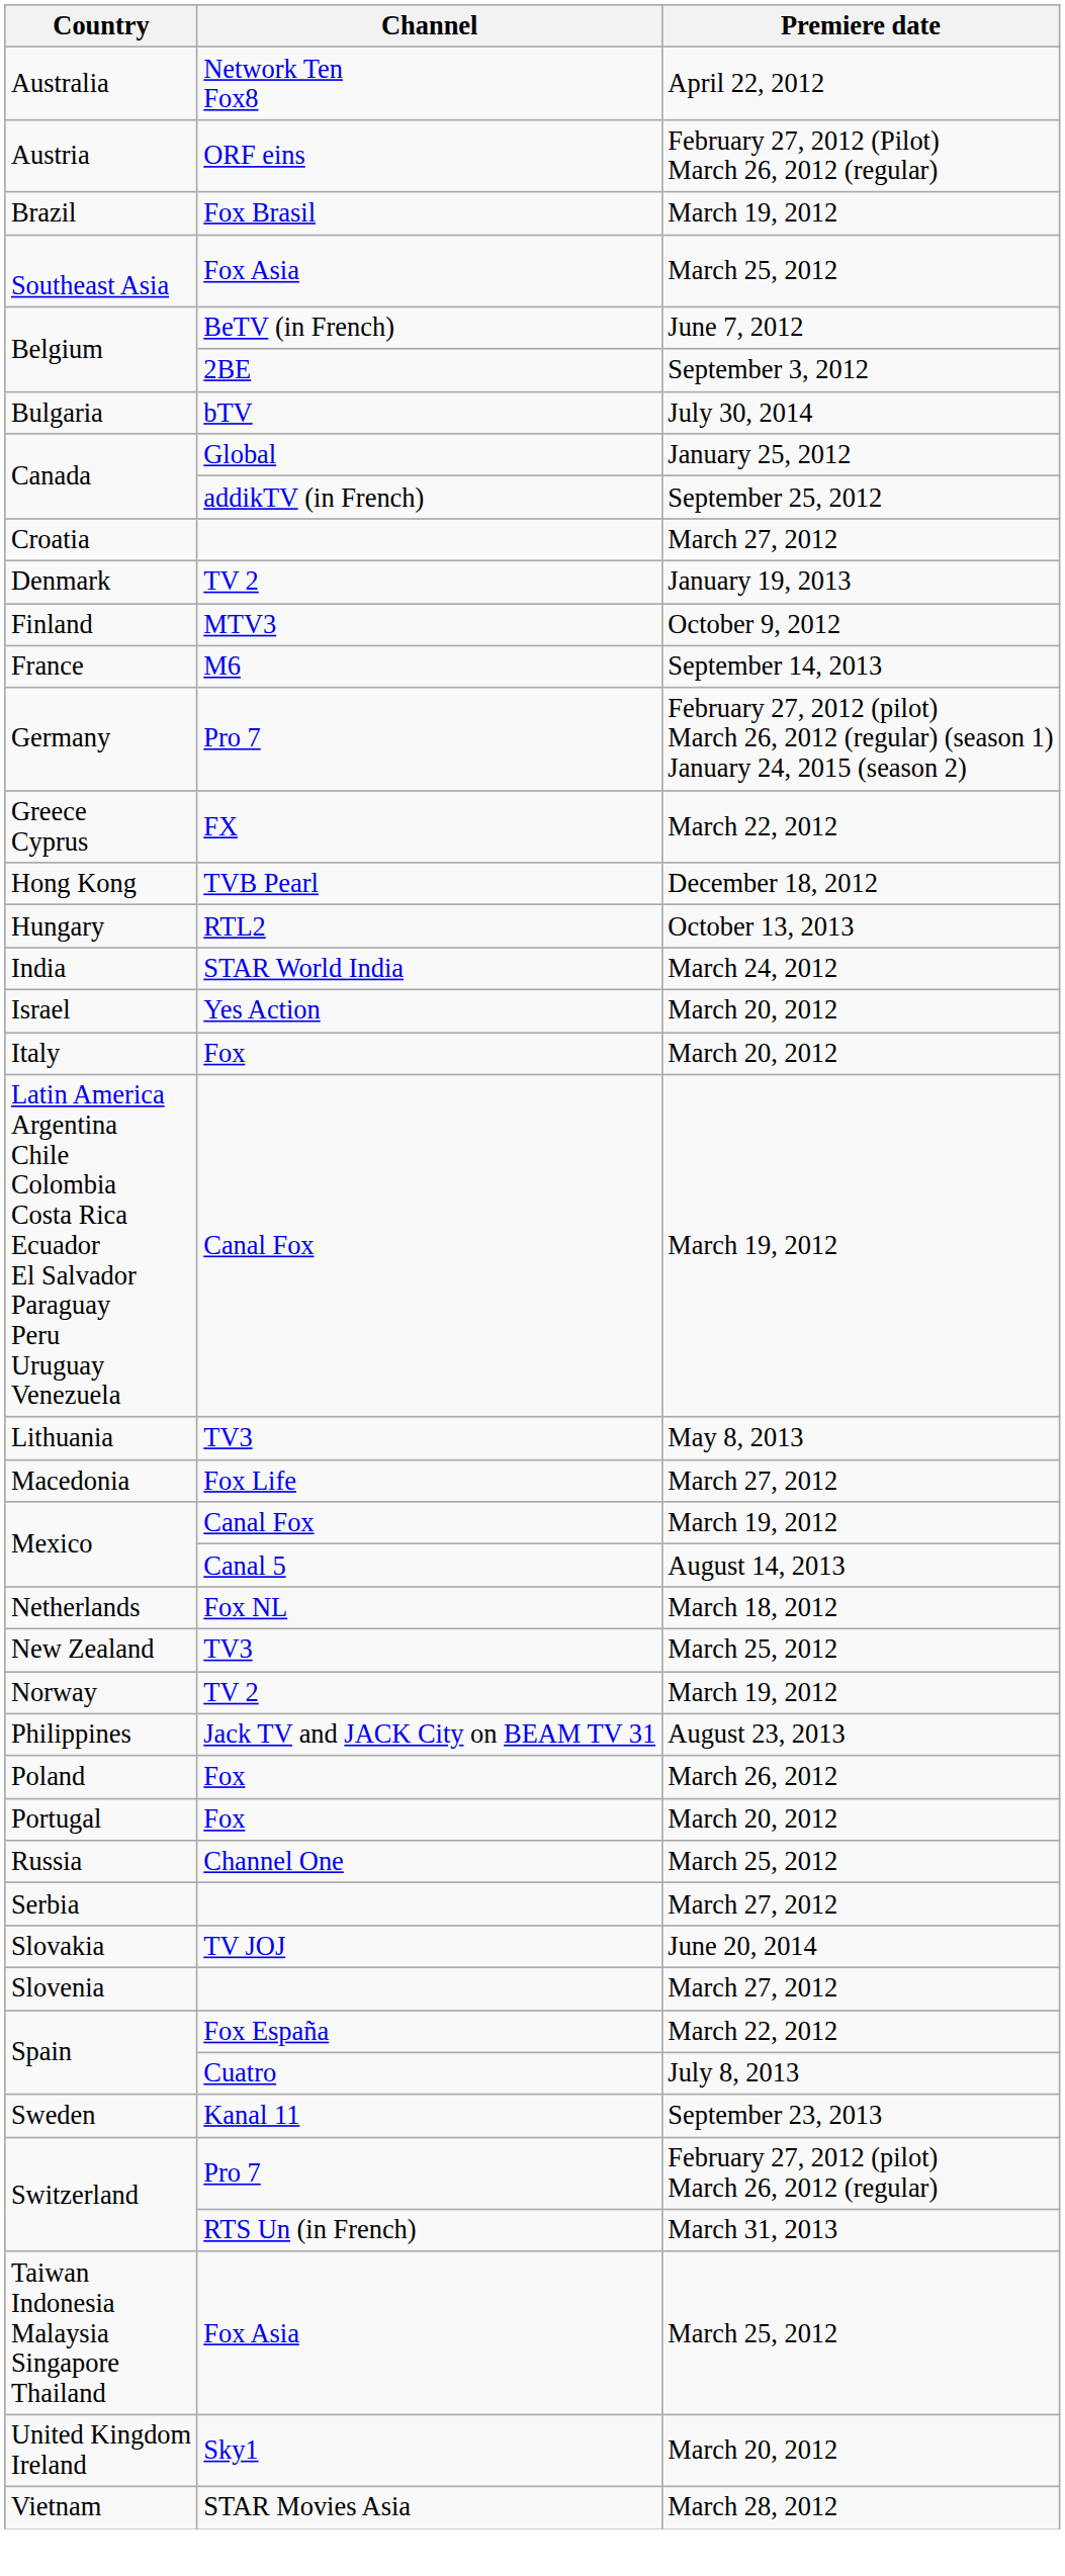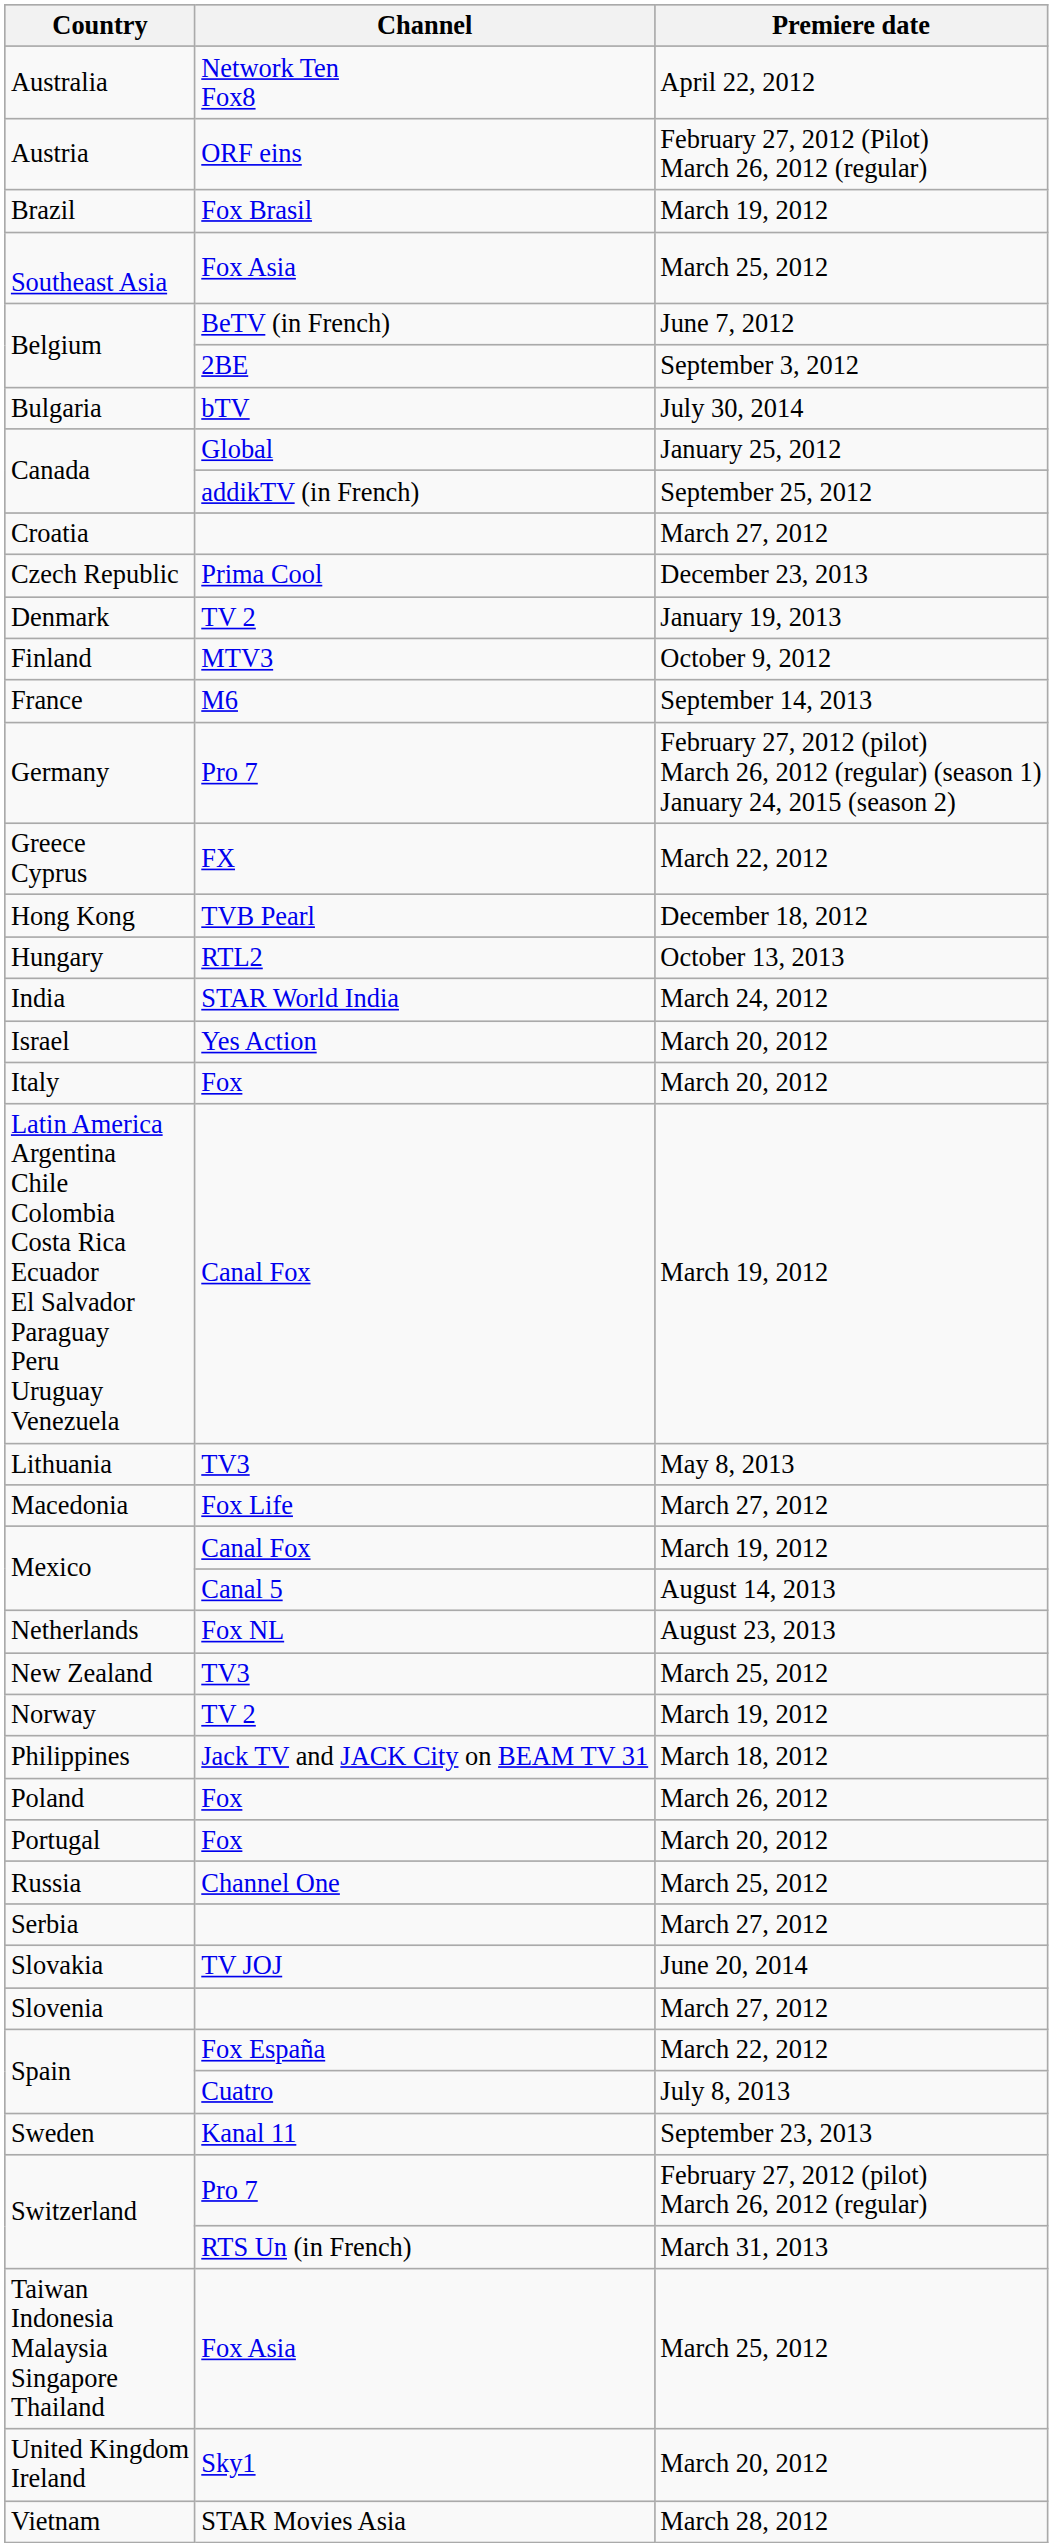 <table class="wikitable">
 <tr>
 <th>Country</th>
 <th>Channel</th>
 <th>Premiere date</th>
 </tr>
 <tr>
 <td> Australia</td>
 <td><a href='#'>Network Ten</a><br><a href='#'>Fox8</a></td>
 <td>April 22, 2012</td>
 </tr>
 <tr>
 <td> Austria</td>
 <td><a href='#'>ORF eins</a></td>
 <td>February 27, 2012 (Pilot)<br>March 26, 2012 (regular)</td>
 </tr>
 <tr>
 <td> Brazil</td>
 <td><a href='#'>Fox Brasil</a></td>
 <td>March 19, 2012</td>
 </tr>
 <tr>
 <td><br> <a href='#'>Southeast Asia</a></td>
 <td><a href='#'>Fox Asia</a></td>
 <td>March 25, 2012</td>
 </tr>
 <tr>
 <td rowspan="2"> Belgium</td>
 <td><a href='#'>BeTV</a> (in French)</td>
 <td>June 7, 2012</td>
 </tr>
 <tr>
 <td><a href='#'>2BE</a></td>
 <td>September 3, 2012</td>
 </tr>
 <tr>
 <td> Bulgaria</td>
 <td><a href='#'>bTV</a></td>
 <td>July 30, 2014</td>
 </tr>
 <tr>
 <td rowspan="2"> Canada</td>
 <td><a href='#'>Global</a></td>
 <td>January 25, 2012</td>
 </tr>
 <tr>
 <td><a href='#'>addikTV</a> (in French)</td>
 <td>September 25, 2012</td>
 </tr>
 <tr>
 <td> Croatia</td>
 <td></td>
 <td>March 27, 2012</td>
+</tr>
+<tr>
+<td> Czech Republic</td>
+<td><a href='#'>Prima Cool</a></td>
+<td>December 23, 2013</td>
 </tr>
 <tr>
 <td> Denmark</td>
 <td><a href='#'>TV 2</a></td>
 <td>January 19, 2013</td>
 </tr>
 <tr>
 <td> Finland</td>
 <td><a href='#'>MTV3</a></td>
 <td>October 9, 2012</td>
 </tr>
 <tr>
 <td> France</td>
 <td><a href='#'>M6</a></td>
 <td>September 14, 2013</td>
 </tr>
 <tr>
 <td> Germany</td>
 <td><a href='#'>Pro 7</a></td>
 <td>February 27, 2012 (pilot)<br>March 26, 2012 (regular) (season 1)<br> January 24, 2015 (season 2)</td>
 </tr>
 <tr>
 <td> Greece<br> Cyprus</td>
 <td><a href='#'>FX</a></td>
 <td>March 22, 2012</td>
 </tr>
 <tr>
 <td> Hong Kong</td>
 <td><a href='#'>TVB Pearl</a></td>
 <td>December 18, 2012</td>
 </tr>
 <tr>
 <td> Hungary</td>
 <td><a href='#'>RTL2</a></td>
 <td>October 13, 2013</td>
 </tr>
 <tr>
 <td> India</td>
 <td><a href='#'>STAR World India</a></td>
 <td>March 24, 2012</td>
 </tr>
 <tr>
 <td> Israel</td>
 <td><a href='#'>Yes Action</a></td>
 <td>March 20, 2012</td>
 </tr>
 <tr>
 <td> Italy</td>
 <td><a href='#'>Fox</a></td>
 <td>March 20, 2012</td>
 </tr>
 <tr>
 <td><a href='#'>Latin America</a><br> Argentina<br> Chile<br> Colombia<br> Costa Rica<br> Ecuador<br> El Salvador<br> Paraguay<br> Peru<br> Uruguay<br> Venezuela</td>
 <td rowspan="1"><a href='#'>Canal Fox</a></td>
 <td rowspan="1">March 19, 2012</td>
 </tr>
 <tr>
 <td> Lithuania</td>
 <td><a href='#'>TV3</a></td>
 <td>May 8, 2013</td>
 </tr>
 <tr>
 <td> Macedonia</td>
 <td><a href='#'>Fox Life</a></td>
 <td>March 27, 2012</td>
 </tr>
 <tr>
 <td rowspan="2"> Mexico</td>
 <td><a href='#'>Canal Fox</a></td>
 <td>March 19, 2012</td>
 </tr>
 <tr>
 <td><a href='#'>Canal 5</a></td>
 <td>August 14, 2013</td>
 </tr>
 <tr>
 <td> Netherlands</td>
 <td><a href='#'>Fox NL</a></td>
-<td>March 18, 2012</td>
+<td>August 23, 2013</td>
 </tr>
 <tr>
 <td> New Zealand</td>
 <td><a href='#'>TV3</a></td>
 <td>March 25, 2012</td>
 </tr>
 <tr>
 <td> Norway</td>
 <td><a href='#'>TV 2</a></td>
 <td>March 19, 2012</td>
 </tr>
 <tr>
 <td> Philippines</td>
 <td><a href='#'>Jack TV</a> and <a href='#'>JACK City</a> on <a href='#'>BEAM TV 31</a></td>
-<td>August 23, 2013</td>
+<td>March 18, 2012</td>
 </tr>
 <tr>
 <td> Poland</td>
 <td><a href='#'>Fox</a></td>
 <td>March 26, 2012</td>
 </tr>
 <tr>
 <td> Portugal</td>
 <td><a href='#'>Fox</a></td>
 <td>March 20, 2012</td>
 </tr>
 <tr>
 <td> Russia</td>
 <td><a href='#'>Channel One</a></td>
 <td>March 25, 2012</td>
 </tr>
 <tr>
 <td> Serbia</td>
 <td></td>
 <td>March 27, 2012</td>
 </tr>
 <tr>
 <td> Slovakia</td>
 <td><a href='#'>TV JOJ</a></td>
 <td>June 20, 2014</td>
 </tr>
 <tr>
 <td> Slovenia</td>
 <td></td>
 <td>March 27, 2012</td>
 </tr>
 <tr>
 <td rowspan="2"> Spain</td>
 <td><a href='#'>Fox España</a></td>
 <td>March 22, 2012</td>
 </tr>
 <tr>
 <td><a href='#'>Cuatro</a></td>
 <td>July 8, 2013</td>
 </tr>
 <tr>
 <td> Sweden</td>
 <td><a href='#'>Kanal 11</a></td>
 <td>September 23, 2013</td>
 </tr>
 <tr>
 <td rowspan="2"> Switzerland</td>
 <td><a href='#'>Pro 7</a></td>
 <td>February 27, 2012 (pilot)<br>March 26, 2012 (regular)</td>
 </tr>
 <tr>
 <td><a href='#'>RTS Un</a> (in French)</td>
 <td>March 31, 2013</td>
 </tr>
 <tr>
 <td> Taiwan<br> Indonesia<br> Malaysia<br> Singapore<br> Thailand</td>
 <td><a href='#'>Fox Asia</a></td>
 <td>March 25, 2012</td>
 </tr>
 <tr>
 <td> United Kingdom<br> Ireland</td>
 <td><a href='#'>Sky1</a></td>
 <td>March 20, 2012</td>
 </tr>
 <tr>
 <td> Vietnam</td>
 <td>STAR Movies Asia</td>
 <td>March 28, 2012</td>
 </tr>
 </table>
